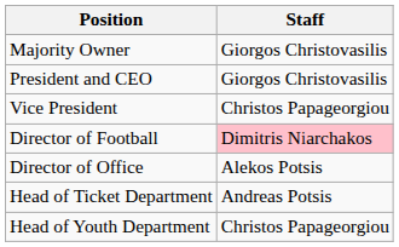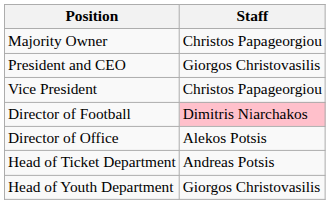 <table class="wikitable">
 <tr>
 <th>Position</th>
 <th>Staff</th>
 </tr>
 <tr>
 <td>Majority Owner</td>
-<td>Giorgos Christovasilis</td>
+<td>Christos Papageorgiou</td>
 </tr>
 <tr>
 <td>President and CEO</td>
 <td>Giorgos Christovasilis</td>
 </tr>
 <tr>
 <td>Vice President</td>
 <td>Christos Papageorgiou</td>
 </tr>
 <tr>
 <td>Director of Football</td>
 <td style="background: pink;">Dimitris Niarchakos</td>
 </tr>
 <tr>
 <td>Director of Office</td>
 <td>Alekos Potsis</td>
 </tr>
 <tr>
 <td>Head of Ticket Department</td>
 <td>Andreas Potsis</td>
 </tr>
 <tr>
 <td>Head of Youth Department</td>
-<td>Christos Papageorgiou</td>
+<td>Giorgos Christovasilis</td>
 </tr>
 </table>
